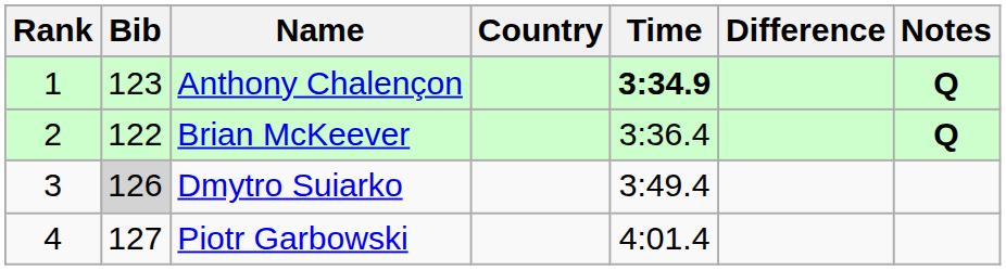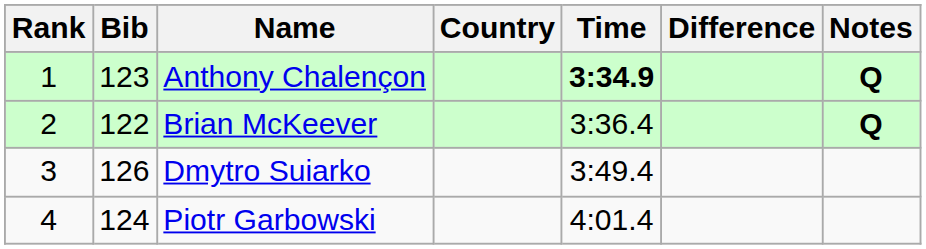 <table class="wikitable sortable" style="text-align:center">
 <tr>
 <th>Rank</th>
 <th>Bib</th>
 <th>Name</th>
 <th>Country</th>
 <th>Time</th>
 <th>Difference</th>
 <th>Notes</th>
 </tr>
 <tr bgcolor=ccffcc>
 <td>1</td>
 <td>123</td>
 <td align=left><a href='#'>Anthony Chalençon</a><br></td>
 <td align=left></td>
 <td><strong>3:34.9</strong></td>
 <td></td>
 <td><strong>Q</strong></td>
 </tr>
 <tr bgcolor=ccffcc>
 <td>2</td>
 <td>122</td>
 <td align=left><a href='#'>Brian McKeever</a><br></td>
 <td align=left></td>
 <td>3:36.4</td>
 <td></td>
 <td><strong>Q</strong></td>
 </tr>
 <tr>
 <td>3</td>
-<td style="background: lightgrey;">126</td>
+<td>126</td>
 <td align=left><a href='#'>Dmytro Suiarko</a><br></td>
 <td align=left></td>
 <td>3:49.4</td>
 <td></td>
 <td></td>
 </tr>
 <tr>
 <td>4</td>
-<td>127</td>
+<td>124</td>
 <td align=left><a href='#'>Piotr Garbowski</a><br></td>
 <td align=left></td>
 <td>4:01.4</td>
 <td></td>
 <td></td>
 </tr>
 </table>
